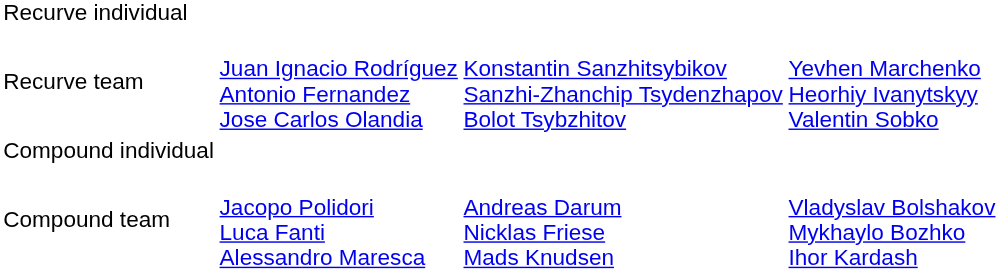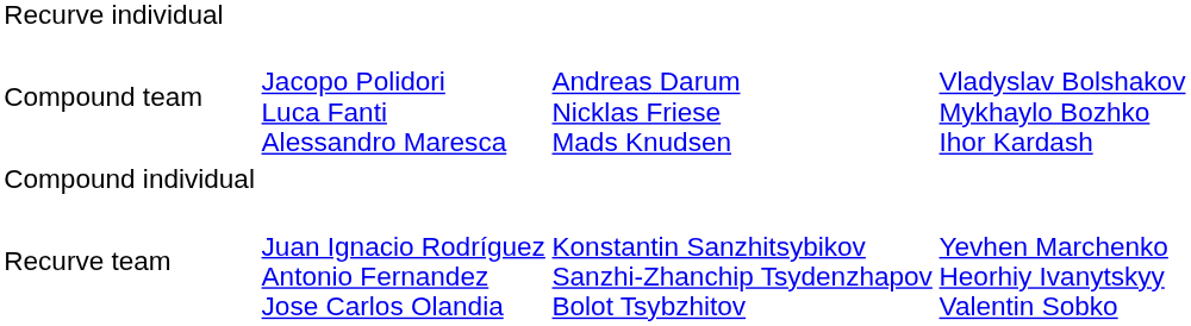 <table>
 <tr>
 <td>Recurve individual</td>
+<td></td>
+<td></td>
+<td></td>
+</tr>
+<tr>
+<td>Compound team</td>
+<td><br><a href='#'>Jacopo Polidori</a><br><a href='#'>Luca Fanti</a><br><a href='#'>Alessandro Maresca</a></td>
+<td><br><a href='#'>Andreas Darum</a><br><a href='#'>Nicklas Friese</a><br><a href='#'>Mads Knudsen</a></td>
+<td><br><a href='#'>Vladyslav Bolshakov</a><br><a href='#'>Mykhaylo Bozhko</a><br><a href='#'>Ihor Kardash</a></td>
+</tr>
+<tr>
+<td>Compound individual</td>
 <td></td>
 <td></td>
 <td></td>
 </tr>
 <tr>
 <td>Recurve team</td>
 <td><br><a href='#'>Juan Ignacio Rodríguez</a><br><a href='#'>Antonio Fernandez</a><br><a href='#'>Jose Carlos Olandia</a></td>
 <td><br><a href='#'>Konstantin Sanzhitsybikov</a><br><a href='#'>Sanzhi-Zhanchip Tsydenzhapov</a><br><a href='#'>Bolot Tsybzhitov</a></td>
 <td><br><a href='#'>Yevhen Marchenko</a><br><a href='#'>Heorhiy Ivanytskyy</a><br><a href='#'>Valentin Sobko</a></td>
 </tr>
-<tr>
-<td>Compound individual</td>
-<td></td>
-<td></td>
-<td></td>
-</tr>
-<tr>
-<td>Compound team</td>
-<td><br><a href='#'>Jacopo Polidori</a><br><a href='#'>Luca Fanti</a><br><a href='#'>Alessandro Maresca</a></td>
-<td><br><a href='#'>Andreas Darum</a><br><a href='#'>Nicklas Friese</a><br><a href='#'>Mads Knudsen</a></td>
-<td><br><a href='#'>Vladyslav Bolshakov</a><br><a href='#'>Mykhaylo Bozhko</a><br><a href='#'>Ihor Kardash</a></td>
-</tr>
 </table>
